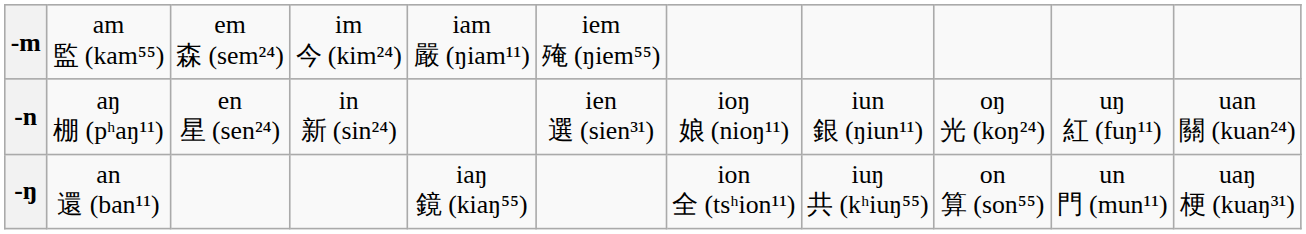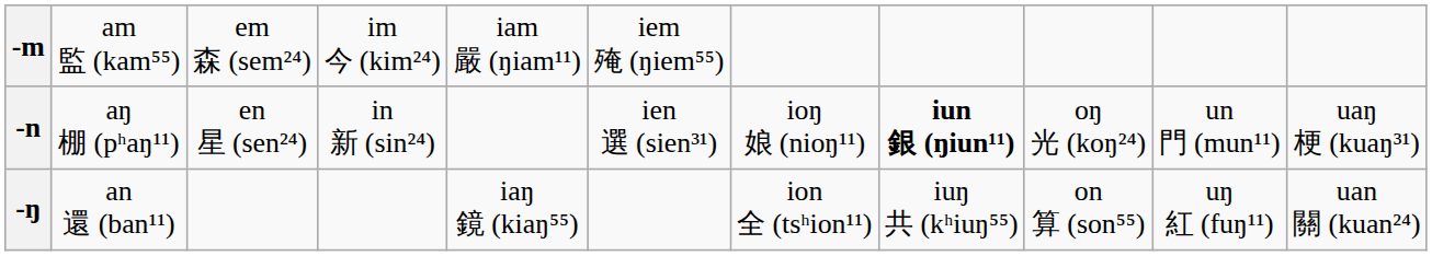 <table class="wikitable IPA" style="margin-bottom: 10px;">
 <tr align="center">
 <th>-m</th>
 <td>am<br>監 (kam⁵⁵)</td>
 <td>em<br>森 (sem²⁴)</td>
 <td>im<br>今 (kim²⁴)</td>
 <td>iam<br>嚴 (ŋiam¹¹)</td>
 <td>iem<br>殗 (ŋiem⁵⁵)</td>
 <td></td>
 <td></td>
 <td></td>
 <td></td>
 <td></td>
 </tr>
 <tr align="center">
 <th>-n</th>
 <td>aŋ<br>棚 (pʰaŋ¹¹)</td>
 <td>en<br>星 (sen²⁴)</td>
 <td>in<br>新 (sin²⁴)</td>
 <td></td>
 <td>ien<br>選 (sien³¹)</td>
 <td>ioŋ<br>娘 (nioŋ¹¹)</td>
-<td>iun<br>銀 (ŋiun¹¹)</td>
+<td><strong>iun<br>銀 (ŋiun¹¹)</strong></td>
 <td>oŋ<br>光 (koŋ²⁴)</td>
-<td>uŋ<br>紅 (fuŋ¹¹)</td>
-<td>uan<br>關 (kuan²⁴)</td>
+<td>un<br>門 (mun¹¹)</td>
+<td>uaŋ<br>梗 (kuaŋ³¹)</td>
 </tr>
 <tr align="center">
 <th>-ŋ</th>
 <td>an<br>還 (ban¹¹)</td>
 <td></td>
 <td></td>
 <td>iaŋ<br>鏡 (kiaŋ⁵⁵)</td>
 <td></td>
 <td>ion<br>全 (tsʰion¹¹)</td>
 <td>iuŋ<br>共 (kʰiuŋ⁵⁵)</td>
 <td>on<br>算 (son⁵⁵)</td>
-<td>un<br>門 (mun¹¹)</td>
-<td>uaŋ<br>梗 (kuaŋ³¹)</td>
+<td>uŋ<br>紅 (fuŋ¹¹)</td>
+<td>uan<br>關 (kuan²⁴)</td>
 </tr>
 </table>
